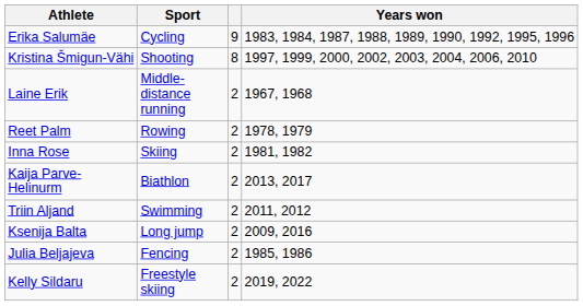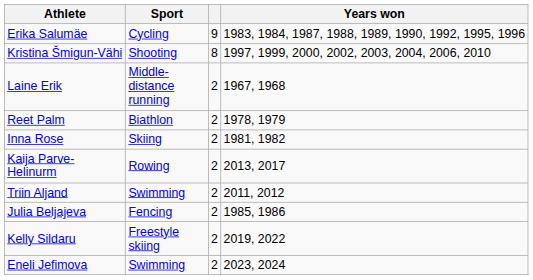 <table class="wikitable sortable">
 <tr>
 <th width=150px>Athlete</th>
 <th width=100px>Sport</th>
 <th></th>
 <th class="unsortable">Years won</th>
 </tr>
 <tr>
 <td><a href='#'>Erika Salumäe</a></td>
 <td><a href='#'>Cycling</a></td>
 <td style="text-align:center;">9</td>
 <td>1983, 1984, 1987, 1988, 1989, 1990, 1992, 1995, 1996</td>
 </tr>
 <tr>
 <td><a href='#'>Kristina Šmigun-Vähi</a></td>
 <td><a href='#'>Shooting</a></td>
 <td style="text-align:center;">8</td>
 <td>1997, 1999, 2000, 2002, 2003, 2004, 2006, 2010</td>
 </tr>
 <tr>
 <td><a href='#'>Laine Erik</a></td>
 <td><a href='#'>Middle-distance running</a></td>
 <td style="text-align:center;">2</td>
 <td>1967, 1968</td>
 </tr>
 <tr>
 <td><a href='#'>Reet Palm</a></td>
-<td><a href='#'>Rowing</a></td>
+<td><a href='#'>Biathlon</a></td>
 <td style="text-align:center;">2</td>
 <td>1978, 1979</td>
 </tr>
 <tr>
 <td><a href='#'>Inna Rose</a></td>
 <td><a href='#'>Skiing</a></td>
 <td style="text-align:center;">2</td>
 <td>1981, 1982</td>
 </tr>
 <tr>
 <td><a href='#'>Kaija Parve-Helinurm</a></td>
-<td><a href='#'>Biathlon</a></td>
+<td><a href='#'>Rowing</a></td>
 <td style="text-align:center;">2</td>
 <td>2013, 2017</td>
 </tr>
 <tr>
 <td><a href='#'>Triin Aljand</a></td>
 <td><a href='#'>Swimming</a></td>
 <td style="text-align:center;">2</td>
 <td>2011, 2012</td>
-</tr>
-<tr>
-<td><a href='#'>Ksenija Balta</a></td>
-<td><a href='#'>Long jump</a></td>
-<td style="text-align:center;">2</td>
-<td>2009, 2016</td>
 </tr>
 <tr>
 <td><a href='#'>Julia Beljajeva</a></td>
 <td><a href='#'>Fencing</a></td>
 <td style="text-align:center;">2</td>
 <td>1985, 1986</td>
 </tr>
 <tr>
 <td><a href='#'>Kelly Sildaru</a></td>
 <td><a href='#'>Freestyle skiing</a></td>
 <td style="text-align:center;">2</td>
 <td>2019, 2022</td>
 </tr>
+<tr>
+<td><a href='#'>Eneli Jefimova</a></td>
+<td><a href='#'>Swimming</a></td>
+<td align=center>2</td>
+<td>2023, 2024</td>
+</tr>
 </table>
